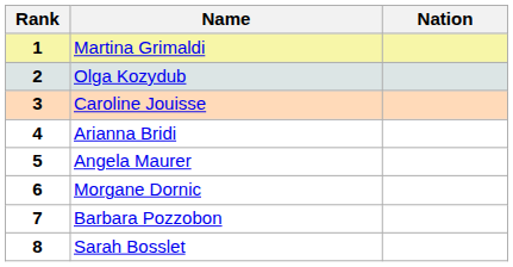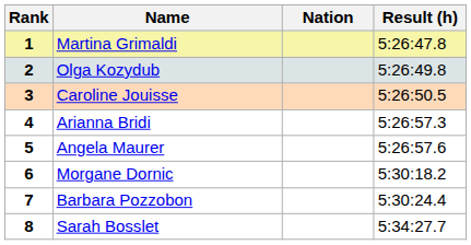 <table class="wikitable" style= "background-color:#FFFFFF; width: 450px;">
 <tr style="background-color:#EFEFEF; text-align:left;">
 <th width="10%">Rank</th>
 <th width="50%">Name</th>
 <th width="20%">Nation</th>
+<th width="20%">Result (h)</th>
 </tr>
 <tr style="background-color:#F7F6A8;">
 <td style="text-align:center"><strong>1</strong></td>
 <td><a href='#'>Martina Grimaldi</a></td>
 <td></td>
+<td>5:26:47.8</td>
 </tr>
 <tr style="background-color:#DCE5E5;">
 <td style="text-align:center"><strong>2</strong></td>
 <td><a href='#'>Olga Kozydub</a></td>
 <td></td>
+<td>5:26:49.8</td>
 </tr>
 <tr style="background-color:#FFDAB9;">
 <td style="text-align:center"><strong>3</strong></td>
 <td><a href='#'>Caroline Jouisse</a></td>
 <td></td>
+<td>5:26:50.5</td>
 </tr>
 <tr style="background-color:#FFFFFF;">
 <td style="text-align:center"><strong>4</strong></td>
 <td><a href='#'>Arianna Bridi</a></td>
 <td></td>
+<td>5:26:57.3</td>
 </tr>
 <tr style="background-color:#FFFFFF;">
 <td style="text-align:center"><strong>5</strong></td>
 <td><a href='#'>Angela Maurer</a></td>
 <td></td>
+<td>5:26:57.6</td>
 </tr>
 <tr style="background-color:#FFFFFF;">
 <td style="text-align:center"><strong>6</strong></td>
 <td><a href='#'>Morgane Dornic</a></td>
 <td></td>
+<td>5:30:18.2</td>
 </tr>
 <tr style="background-color:#FFFFFF;">
 <td style="text-align:center"><strong>7</strong></td>
 <td><a href='#'>Barbara Pozzobon</a></td>
 <td></td>
+<td>5:30:24.4</td>
 </tr>
 <tr style="background-color:#FFFFFF;">
 <td style="text-align:center"><strong>8</strong></td>
 <td><a href='#'>Sarah Bosslet</a></td>
 <td></td>
+<td>5:34:27.7</td>
 </tr>
 </table>
